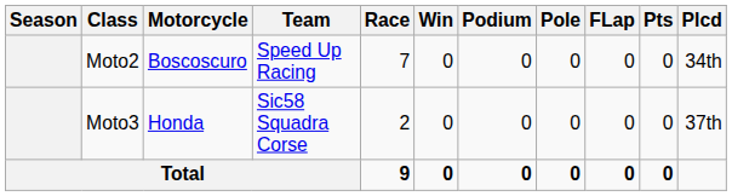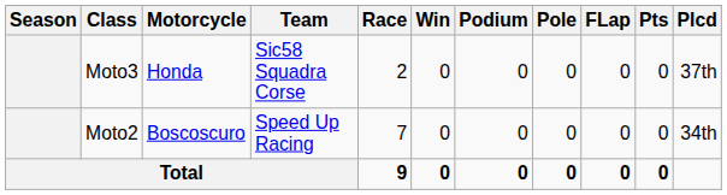 <table class="wikitable" style=text-align:right;">
 <tr>
 <th>Season</th>
 <th>Class</th>
 <th>Motorcycle</th>
 <th>Team</th>
 <th>Race</th>
 <th>Win</th>
 <th>Podium</th>
 <th>Pole</th>
 <th>FLap</th>
 <th>Pts</th>
 <th>Plcd</th>
 </tr>
 <tr>
 <th></th>
+<td>Moto3</td>
+<td style="text-align:left;"><a href='#'>Honda</a></td>
+<td style="text-align:left;"><a href='#'>Sic58 Squadra Corse</a></td>
+<td>2</td>
+<td>0</td>
+<td>0</td>
+<td>0</td>
+<td>0</td>
+<td>0</td>
+<td>37th</td>
+</tr>
+<tr>
+<th></th>
 <td>Moto2</td>
 <td style="text-align:left;"><a href='#'>Boscoscuro</a></td>
 <td style="text-align:left;"><a href='#'>Speed Up Racing</a></td>
 <td>7</td>
 <td>0</td>
 <td>0</td>
 <td>0</td>
 <td>0</td>
 <td>0</td>
 <td>34th</td>
 </tr>
 <tr>
-<th></th>
-<td>Moto3</td>
-<td style="text-align:left;"><a href='#'>Honda</a></td>
-<td style="text-align:left;"><a href='#'>Sic58 Squadra Corse</a></td>
-<td>2</td>
-<td>0</td>
-<td>0</td>
-<td>0</td>
-<td>0</td>
-<td>0</td>
-<td>37th</td>
-</tr>
-<tr>
 <th colspan="4">Total</th>
 <td><strong>9</strong></td>
 <td><strong>0</strong></td>
 <td><strong>0</strong></td>
 <td><strong>0</strong></td>
 <td><strong>0</strong></td>
 <td><strong>0</strong></td>
 <td></td>
 </tr>
 </table>
